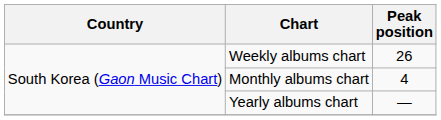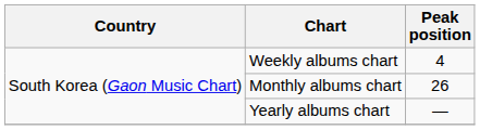 <table class="wikitable sortable">
 <tr>
 <th>Country</th>
 <th>Chart</th>
 <th>Peak<br>position</th>
 </tr>
 <tr>
 <td rowspan="3">South Korea (<a href='#'><em>Gaon</em> Music Chart</a>)</td>
 <td>Weekly albums chart</td>
-<td align="center">26</td>
+<td align="center">4</td>
 </tr>
 <tr>
 <td>Monthly albums chart</td>
-<td align="center">4</td>
+<td align="center">26</td>
 </tr>
 <tr>
 <td>Yearly albums chart</td>
 <td align="center">—</td>
 </tr>
 <tr>
 </tr>
 </table>
